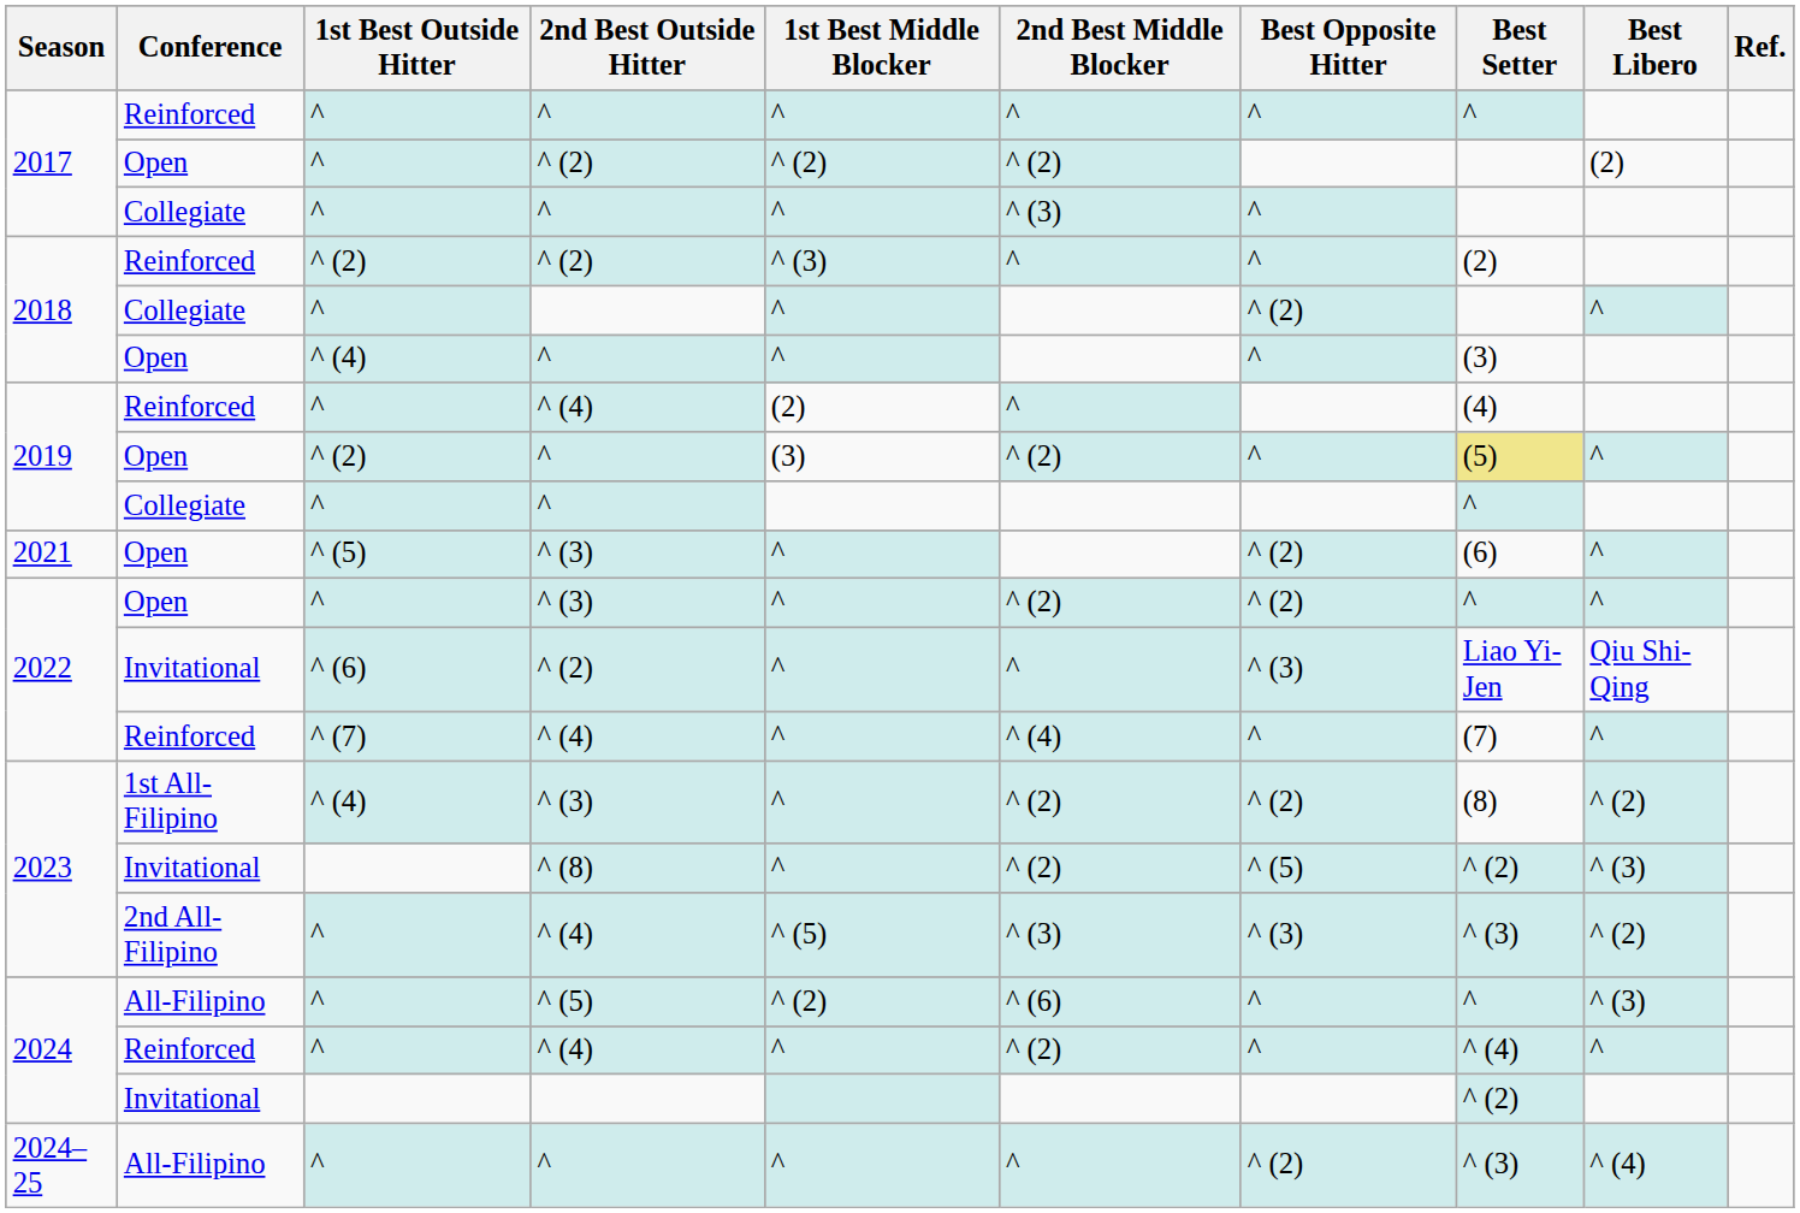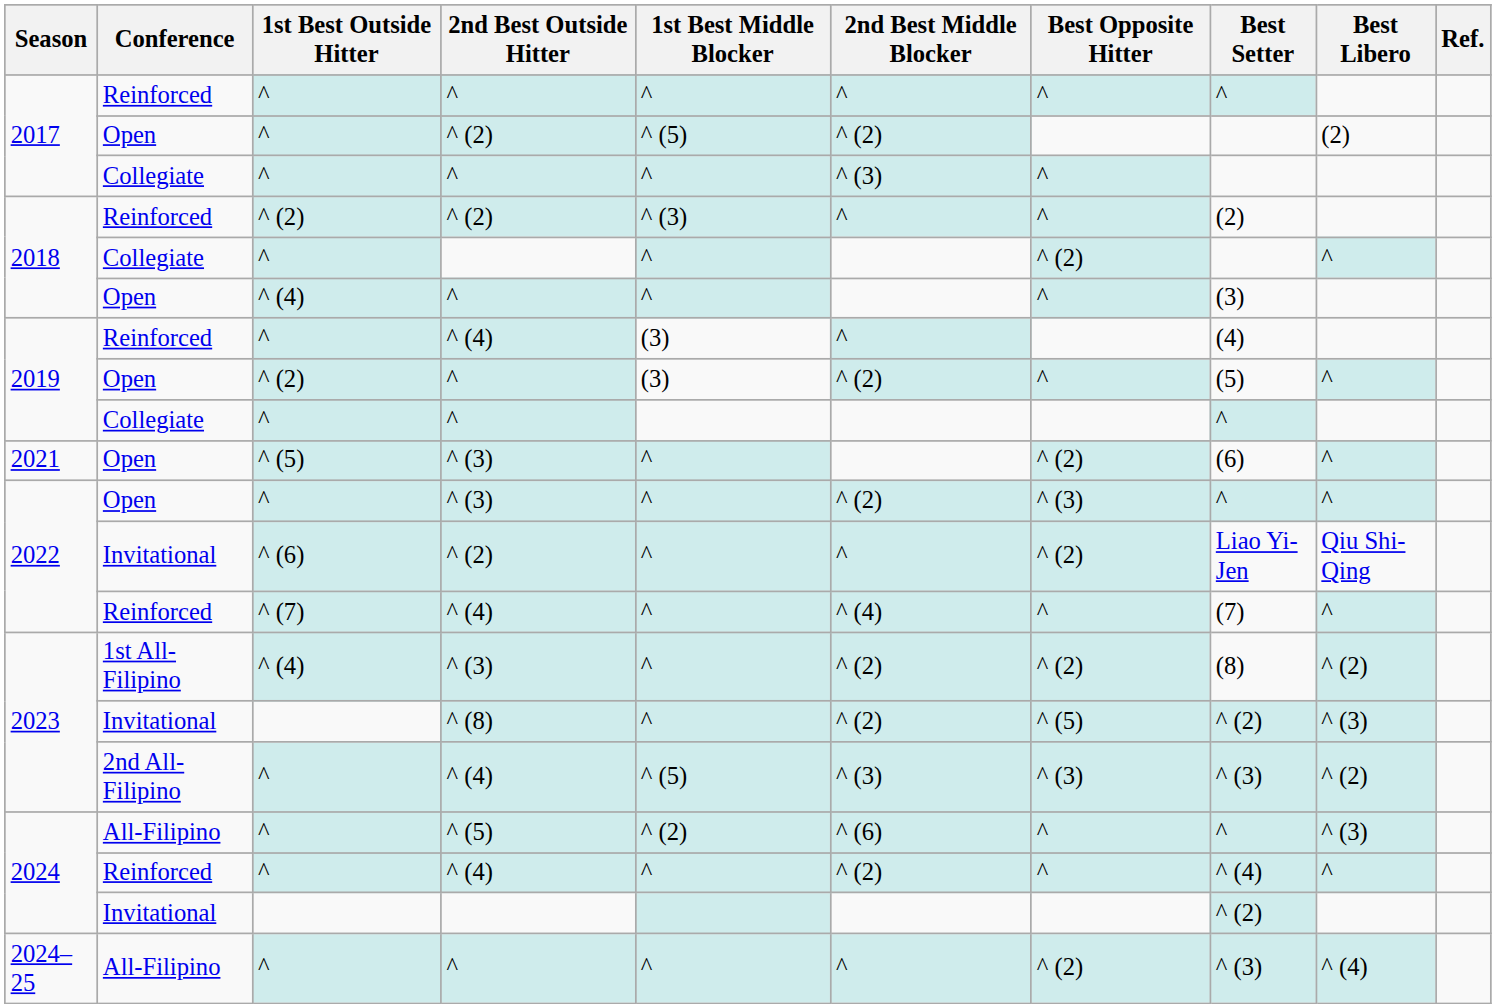 <table class="wikitable sortable" style="font-size:90%">
 <tr>
 <th>Season</th>
 <th>Conference</th>
 <th>1st Best Outside Hitter</th>
 <th>2nd Best Outside Hitter</th>
 <th>1st Best Middle Blocker</th>
 <th>2nd Best Middle Blocker</th>
 <th>Best Opposite Hitter</th>
 <th>Best Setter</th>
 <th>Best Libero</th>
 <th class="unsortable">Ref.</th>
 </tr>
 <tr>
 <td rowspan=3><a href='#'>2017</a></td>
 <td><a href='#'>Reinforced</a></td>
 <td bgcolor=#CFECEC> <strong></strong>^ <br> </td>
 <td bgcolor=#CFECEC> ^ <br> </td>
 <td bgcolor=#CFECEC>  ^ <br> </td>
 <td bgcolor=#CFECEC> ^ <br> </td>
 <td bgcolor=#CFECEC> ^ <br> </td>
 <td bgcolor=#CFECEC> ^ <br> </td>
 <td>  <br> </td>
 <td></td>
 </tr>
 <tr>
 <td><a href='#'>Open</a></td>
 <td bgcolor=#CFECEC> <strong></strong>^ <br> </td>
 <td bgcolor=#CFECEC> ^ (2) <br> </td>
-<td bgcolor=#CFECEC> ^ (2) <br> </td>
+<td bgcolor=#CFECEC> ^ (5) <br> </td>
 <td bgcolor=#CFECEC>  ^ (2) <br> </td>
 <td>  <br> </td>
 <td>  <br> </td>
 <td>  (2) <br> </td>
 <td></td>
 </tr>
 <tr>
 <td><a href='#'>Collegiate</a></td>
 <td bgcolor=#CFECEC> ^ <br> </td>
 <td bgcolor=#CFECEC> ^ <br> </td>
 <td bgcolor=#CFECEC> ^ <br> </td>
 <td bgcolor=#CFECEC>  ^ (3) <br> </td>
 <td bgcolor=#CFECEC> ^ <br> </td>
 <td>  <br> </td>
 <td>  <br> </td>
 <td></td>
 </tr>
 <tr>
 <td rowspan=3><a href='#'>2018</a></td>
 <td><a href='#'>Reinforced</a></td>
 <td bgcolor=#CFECEC> ^ (2) <br> </td>
 <td bgcolor=#CFECEC> <strong></strong>^ (2) <br> </td>
 <td bgcolor=#CFECEC> ^ (3) <br> </td>
 <td bgcolor=#CFECEC> ^ <br> </td>
 <td bgcolor=#CFECEC> ^ <br> </td>
 <td>  (2) <br> </td>
 <td>  <br> </td>
 <td></td>
 </tr>
 <tr>
 <td><a href='#'>Collegiate</a></td>
 <td bgcolor=#CFECEC> <strong></strong>^ <br> </td>
 <td>  <br> </td>
 <td bgcolor=#CFECEC> ^ <br> </td>
 <td>  <br> </td>
 <td bgcolor=#CFECEC> ^ (2) <br> </td>
 <td>  <br> </td>
 <td bgcolor=#CFECEC> ^ <br> </td>
 <td></td>
 </tr>
 <tr>
 <td><a href='#'>Open</a></td>
 <td bgcolor=#CFECEC> <strong></strong>^ (4) <br> </td>
 <td bgcolor=#CFECEC> ^ <br> </td>
 <td bgcolor=#CFECEC> ^ <br> </td>
 <td>  <br> </td>
 <td bgcolor=#CFECEC> ^ <br> </td>
 <td>  (3) <br> </td>
 <td>  <br> </td>
 <td></td>
 </tr>
 <tr>
 <td rowspan=3><a href='#'>2019</a></td>
 <td><a href='#'>Reinforced</a></td>
 <td bgcolor=#CFECEC> ^ <br> </td>
 <td bgcolor=#CFECEC> <strong></strong>^ (4) <br> </td>
-<td>  (2) <br> </td>
+<td>  (3) <br> </td>
 <td bgcolor=#CFECEC> ^ <br> </td>
 <td>  <br> </td>
 <td>  (4) <br> </td>
 <td>  <br> </td>
 <td></td>
 </tr>
 <tr>
 <td><a href='#'>Open</a></td>
 <td bgcolor=#CFECEC> <strong></strong>^ (2) <br> </td>
 <td bgcolor=#CFECEC> ^ <br> </td>
 <td>  (3) <br> </td>
 <td bgcolor=#CFECEC> ^ (2) <br> </td>
 <td bgcolor=#CFECEC> ^ <br> </td>
-<td style="background: khaki;">  (5) <br> </td>
+<td>  (5) <br> </td>
 <td bgcolor=#CFECEC> ^ <br> </td>
 <td></td>
 </tr>
 <tr>
 <td><a href='#'>Collegiate</a></td>
 <td bgcolor=#CFECEC> <strong></strong>^ <br> </td>
 <td bgcolor=#CFECEC> ^ <br> </td>
 <td>  <br> </td>
 <td>  <br> </td>
 <td>  <br> </td>
 <td bgcolor=#CFECEC> ^ <br> </td>
 <td>  <br> </td>
 <td></td>
 </tr>
 <tr>
 <td><a href='#'>2021</a></td>
 <td><a href='#'>Open</a></td>
 <td bgcolor=#CFECEC> ^ (5) <br> </td>
 <td bgcolor=#CFECEC> ^ (3) <br> </td>
 <td bgcolor=#CFECEC> ^ <br> </td>
 <td> <strong></strong> <br> </td>
 <td bgcolor=#CFECEC> ^ (2) <br> </td>
 <td>  (6) <br> </td>
 <td bgcolor=#CFECEC> ^ <br> </td>
 <td></td>
 </tr>
 <tr>
 <td rowspan=3><a href='#'>2022</a></td>
 <td><a href='#'>Open</a></td>
 <td bgcolor=#CFECEC> ^ <br> </td>
 <td bgcolor=#CFECEC> ^ (3) <br> </td>
 <td bgcolor=#CFECEC> ^ <br> </td>
 <td bgcolor=#CFECEC> ^ (2) <br> </td>
-<td bgcolor=#CFECEC> <strong></strong>^ (2) <br> </td>
+<td bgcolor=#CFECEC> <strong></strong>^ (3) <br> </td>
 <td bgcolor=#CFECEC> ^ <br> </td>
 <td bgcolor=#CFECEC> ^ <br> </td>
 <td></td>
 </tr>
 <tr>
 <td><a href='#'>Invitational</a></td>
 <td bgcolor=#CFECEC> ^ (6) <br> </td>
 <td bgcolor=#CFECEC> ^ (2) <br> </td>
 <td bgcolor=#CFECEC> ^ <br> </td>
 <td bgcolor=#CFECEC> ^ <br> </td>
-<td bgcolor=#CFECEC> <strong></strong>^ (3) <br> </td>
+<td bgcolor=#CFECEC> <strong></strong>^ (2) <br> </td>
 <td> <a href='#'>Liao Yi-Jen</a> <br> </td>
 <td> <a href='#'>Qiu Shi-Qing</a> <br> </td>
 <td></td>
 </tr>
 <tr>
 <td><a href='#'>Reinforced</a></td>
 <td bgcolor=#CFECEC> ^ (7) <br> </td>
 <td bgcolor=#CFECEC> ^ (4) <br> </td>
 <td bgcolor=#CFECEC>  ^ <br> </td>
 <td bgcolor=#CFECEC> ^ (4) <br> </td>
 <td bgcolor=#CFECEC> <strong></strong>^ <br> </td>
 <td>  (7) <br> </td>
 <td bgcolor=#CFECEC> ^ <br> </td>
 <td></td>
 </tr>
 <tr>
 <td rowspan=3><a href='#'>2023</a></td>
 <td><a href='#'>1st All-Filipino</a></td>
 <td bgcolor=#CFECEC> <strong></strong>^ (4) <br> </td>
 <td bgcolor=#CFECEC> ^ (3) <br> </td>
 <td bgcolor=#CFECEC> ^ <br> </td>
 <td bgcolor=#CFECEC>  ^ (2) <br> </td>
 <td bgcolor=#CFECEC> ^ (2) <br> </td>
 <td>  (8) <br> </td>
 <td bgcolor=#CFECEC> ^ (2) <br> </td>
 <td></td>
 </tr>
 <tr>
 <td><a href='#'>Invitational</a></td>
 <td>  <br> </td>
 <td bgcolor=#CFECEC> ^ (8) <br> </td>
 <td bgcolor=#CFECEC> ^ <br> </td>
 <td bgcolor=#CFECEC> ^ (2) <br> </td>
 <td bgcolor=#CFECEC> ^ (5) <br> </td>
 <td bgcolor=#CFECEC> ^ (2) <br> </td>
 <td bgcolor=#CFECEC> ^ (3) <br> </td>
 <td></td>
 </tr>
 <tr>
 <td><a href='#'>2nd All-Filipino</a></td>
 <td bgcolor=#CFECEC> ^ <br> </td>
 <td bgcolor=#CFECEC> ^ (4) <br> </td>
 <td bgcolor=#CFECEC> ^ (5) <br> </td>
 <td bgcolor=#CFECEC> ^ (3) <br> </td>
 <td bgcolor=#CFECEC> ^ (3) <br> </td>
 <td bgcolor=#CFECEC> ^ (3) <br> </td>
 <td bgcolor=#CFECEC> ^ (2) <br> </td>
 <td></td>
 </tr>
 <tr>
 <td rowspan=3><a href='#'>2024</a></td>
 <td><a href='#'>All-Filipino</a></td>
 <td bgcolor=#CFECEC> ^ <br> </td>
 <td bgcolor=#CFECEC> ^ (5) <br> </td>
 <td bgcolor=#CFECEC> ^ (2) <br> </td>
 <td bgcolor=#CFECEC> ^ (6) <br> </td>
 <td bgcolor=#CFECEC> ^ <br> </td>
 <td bgcolor=#CFECEC> ^ <br> </td>
 <td bgcolor=#CFECEC> ^ (3) <br> </td>
 <td></td>
 </tr>
 <tr>
 <td><a href='#'>Reinforced</a></td>
 <td bgcolor=#CFECEC>  ^ <br> </td>
 <td bgcolor=#CFECEC> ^ (4) <br> </td>
 <td bgcolor=#CFECEC> ^ <br> </td>
 <td bgcolor=#CFECEC> ^ (2) <br> </td>
 <td bgcolor=#CFECEC> ^ <br> </td>
 <td bgcolor=#CFECEC> ^ (4) <br> </td>
 <td bgcolor=#CFECEC> ^ <br> </td>
 <td></td>
 </tr>
 <tr>
 <td><a href='#'>Invitational</a></td>
 <td>  <br> </td>
 <td>  <br> </td>
 <td bgcolor=#CFECEC>  <br> </td>
 <td>  <br> </td>
 <td>  <br> </td>
 <td bgcolor=#CFECEC> ^ (2) <br> </td>
 <td>  <br> </td>
 <td></td>
 </tr>
 <tr>
 <td rowspan=3><a href='#'>2024–25</a></td>
 <td><a href='#'>All-Filipino</a></td>
 <td bgcolor=#CFECEC>  ^ <br> </td>
 <td bgcolor=#CFECEC> ^ <br> </td>
 <td bgcolor=#CFECEC> ^ <br> </td>
 <td bgcolor=#CFECEC> ^ <br> </td>
 <td bgcolor=#CFECEC> ^ (2) <br> </td>
 <td bgcolor=#CFECEC> ^ (3) <br> </td>
 <td bgcolor=#CFECEC> ^ (4) <br> </td>
 <td></td>
 </tr>
 </table>
